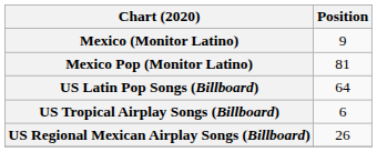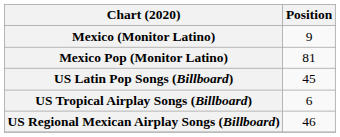 <table class="wikitable plainrowheaders sortable" style="text-align:center">
 <tr>
 <th scope="col">Chart (2020)</th>
 <th scope="col">Position</th>
 </tr>
 <tr>
 <th scope="row">Mexico (Monitor Latino)</th>
 <td>9</td>
 </tr>
 <tr>
 <th scope="row">Mexico Pop (Monitor Latino)</th>
 <td>81</td>
 </tr>
 <tr>
 <th scope="row">US Latin Pop Songs (<em>Billboard</em>)</th>
-<td>64</td>
+<td>45</td>
 </tr>
 <tr>
 <th scope="row">US Tropical Airplay Songs (<em>Billboard</em>)</th>
 <td>6</td>
 </tr>
 <tr>
 <th scope="row">US Regional Mexican Airplay Songs (<em>Billboard</em>)</th>
-<td>26</td>
+<td>46</td>
 </tr>
 <tr>
 </tr>
 </table>
